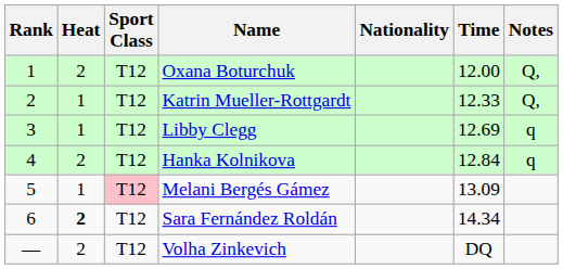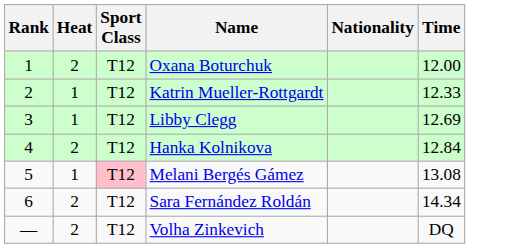 <table class="wikitable sortable" style="text-align:center">
 <tr>
 <th>Rank</th>
 <th>Heat</th>
 <th>Sport<br>Class</th>
 <th>Name</th>
 <th>Nationality</th>
 <th>Time</th>
-<th>Notes</th>
 </tr>
 <tr bgcolor=ccffcc>
 <td>1</td>
 <td>2</td>
 <td>T12</td>
 <td align=left><a href='#'>Oxana Boturchuk</a></td>
 <td align=left></td>
 <td>12.00</td>
-<td>Q, </td>
 </tr>
 <tr bgcolor=ccffcc>
 <td>2</td>
 <td>1</td>
 <td>T12</td>
 <td align=left><a href='#'>Katrin Mueller-Rottgardt</a></td>
 <td align=left></td>
 <td>12.33</td>
-<td>Q, </td>
 </tr>
 <tr bgcolor=ccffcc>
 <td>3</td>
 <td>1</td>
 <td>T12</td>
 <td align=left><a href='#'>Libby Clegg</a></td>
 <td align=left></td>
 <td>12.69</td>
-<td>q</td>
 </tr>
 <tr bgcolor=ccffcc>
 <td>4</td>
 <td>2</td>
 <td>T12</td>
 <td align=left><a href='#'>Hanka Kolnikova</a></td>
 <td align=left></td>
 <td>12.84</td>
-<td>q</td>
 </tr>
 <tr>
 <td>5</td>
 <td>1</td>
 <td style="background: pink;">T12</td>
 <td align=left><a href='#'>Melani Bergés Gámez</a></td>
 <td align=left></td>
-<td>13.09</td>
-<td></td>
+<td>13.08</td>
 </tr>
 <tr>
 <td>6</td>
-<td><strong>2</strong></td>
+<td>2</td>
 <td>T12</td>
 <td align=left><a href='#'>Sara Fernández Roldán</a></td>
 <td align=left></td>
 <td>14.34</td>
-<td></td>
 </tr>
 <tr>
 <td>—</td>
 <td>2</td>
 <td>T12</td>
 <td align=left><a href='#'>Volha Zinkevich</a></td>
 <td align=left></td>
 <td>DQ</td>
-<td></td>
 </tr>
 </table>
